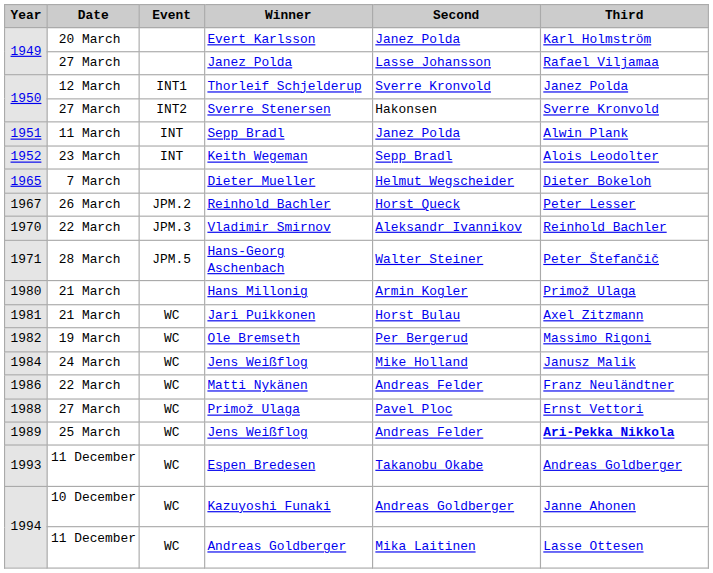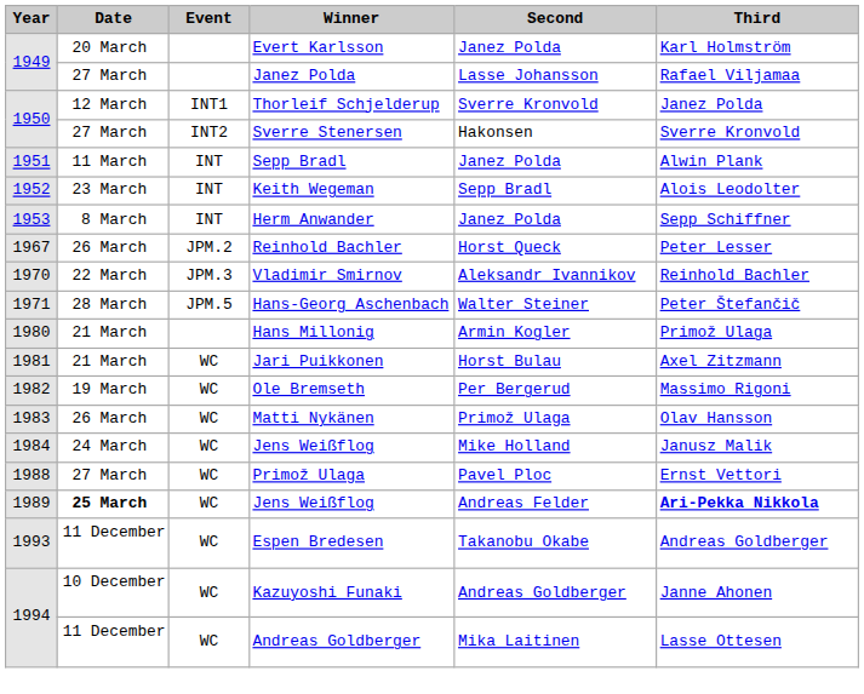 <table class="wikitable plainrowheaders" style="background:#fff; font-size:86%; line-height:15px; border:grey solid 1px; border-collapse:collapse;">
 <tr style="background:#ccc; text-align:center;">
 <th style="background:#ccc;" width="35">Year</th>
 <th style="background:#ccc;" width="88">Date</th>
 <th style="background:#ccc;" width="63">Event</th>
 <th style="background:#ccc;" width="185">Winner</th>
 <th style="background:#ccc;" width="185">Second</th>
 <th style="background:#ccc;" width="185">Third</th>
 </tr>
 <tr>
 <td align=center bgcolor=#E5E5E5 rowspan=2><a href='#'>1949</a></td>
 <td align=right>20 March  </td>
 <td align=center></td>
 <td> <a href='#'>Evert Karlsson</a></td>
 <td> <a href='#'>Janez Polda</a></td>
 <td> <a href='#'>Karl Holmström</a></td>
 </tr>
 <tr>
 <td align=right>27 March  </td>
 <td align=center></td>
 <td> <a href='#'>Janez Polda</a></td>
 <td> <a href='#'>Lasse Johansson</a></td>
 <td> <a href='#'>Rafael Viljamaa</a></td>
 </tr>
 <tr>
 <td align=center bgcolor=#E5E5E5 rowspan=2><a href='#'>1950</a></td>
 <td align=right>12 March  </td>
 <td align=center>INT1</td>
 <td> <a href='#'>Thorleif Schjelderup</a></td>
 <td> <a href='#'>Sverre Kronvold</a></td>
 <td> <a href='#'>Janez Polda</a></td>
 </tr>
 <tr>
 <td align=right>27 March  </td>
 <td align=center>INT2</td>
 <td> <a href='#'>Sverre Stenersen</a></td>
 <td> Hakonsen</td>
 <td> <a href='#'>Sverre Kronvold</a></td>
 </tr>
 <tr>
 <td align=center bgcolor=#E5E5E5><a href='#'>1951</a></td>
 <td align=right>11 March  </td>
 <td align=center>INT</td>
 <td> <a href='#'>Sepp Bradl</a></td>
 <td> <a href='#'>Janez Polda</a></td>
 <td> <a href='#'>Alwin Plank</a></td>
 </tr>
 <tr>
 <td align=center bgcolor=#E5E5E5><a href='#'>1952</a></td>
 <td align=right>23 March  </td>
 <td align=center>INT</td>
 <td> <a href='#'>Keith Wegeman</a></td>
 <td> <a href='#'>Sepp Bradl</a></td>
 <td> <a href='#'>Alois Leodolter</a></td>
 </tr>
 <tr>
-<td align=center bgcolor=#E5E5E5><a href='#'>1965</a></td>
-<td align=right>7 March  </td>
-<td align=center></td>
-<td> <a href='#'>Dieter Mueller</a></td>
-<td> <a href='#'>Helmut Wegscheider</a></td>
-<td> <a href='#'>Dieter Bokeloh</a></td>
+<td align=center bgcolor=#E5E5E5><a href='#'>1953</a></td>
+<td align=right>8 March  </td>
+<td align=center>INT</td>
+<td> <a href='#'>Herm Anwander</a></td>
+<td> <a href='#'>Janez Polda</a></td>
+<td> <a href='#'>Sepp Schiffner</a></td>
 </tr>
 <tr>
 <td align=center bgcolor=#E5E5E5>1967</td>
 <td align=right>26 March  </td>
 <td align=center>JPM.2</td>
 <td> <a href='#'>Reinhold Bachler</a></td>
 <td> <a href='#'>Horst Queck</a></td>
 <td> <a href='#'>Peter Lesser</a></td>
 </tr>
 <tr>
 <td align=center bgcolor=#E5E5E5>1970</td>
 <td align=right>22 March  </td>
 <td align=center>JPM.3</td>
 <td> <a href='#'>Vladimir Smirnov</a></td>
 <td> <a href='#'>Aleksandr Ivannikov</a></td>
 <td> <a href='#'>Reinhold Bachler</a></td>
 </tr>
 <tr>
 <td align=center bgcolor=#E5E5E5>1971</td>
 <td align=right>28 March  </td>
 <td align=center>JPM.5</td>
 <td> <a href='#'>Hans-Georg Aschenbach</a></td>
 <td> <a href='#'>Walter Steiner</a></td>
 <td> <a href='#'>Peter Štefančič</a></td>
 </tr>
 <tr>
 <td align=center bgcolor=#E5E5E5>1980</td>
 <td align=right>21 March  </td>
 <td align=center></td>
 <td> <a href='#'>Hans Millonig</a></td>
 <td> <a href='#'>Armin Kogler</a></td>
 <td> <a href='#'>Primož Ulaga</a></td>
 </tr>
 <tr>
 <td align=center bgcolor=#E5E5E5>1981</td>
 <td align=right>21 March  </td>
 <td align=center>WC</td>
 <td> <a href='#'>Jari Puikkonen</a></td>
 <td> <a href='#'>Horst Bulau</a></td>
 <td> <a href='#'>Axel Zitzmann</a></td>
 </tr>
 <tr>
 <td align=center bgcolor=#E5E5E5>1982</td>
 <td align=right>19 March  </td>
 <td align=center>WC</td>
 <td> <a href='#'>Ole Bremseth</a></td>
 <td> <a href='#'>Per Bergerud</a></td>
 <td> <a href='#'>Massimo Rigoni</a></td>
 </tr>
 <tr>
+<td align=center bgcolor=#E5E5E5>1983</td>
+<td align=right>26 March  </td>
+<td align=center>WC</td>
+<td> <a href='#'>Matti Nykänen</a></td>
+<td> <a href='#'>Primož Ulaga</a></td>
+<td> <a href='#'>Olav Hansson</a></td>
+</tr>
+<tr>
 <td align=center bgcolor=#E5E5E5>1984</td>
 <td align=right>24 March  </td>
 <td align=center>WC</td>
 <td> <a href='#'>Jens Weißflog</a></td>
 <td> <a href='#'>Mike Holland</a></td>
 <td> <a href='#'>Janusz Malik</a></td>
-</tr>
-<tr>
-<td align=center bgcolor=#E5E5E5>1986</td>
-<td align=right>22 March  </td>
-<td align=center>WC</td>
-<td> <a href='#'>Matti Nykänen</a></td>
-<td> <a href='#'>Andreas Felder</a></td>
-<td> <a href='#'>Franz Neuländtner</a></td>
 </tr>
 <tr>
 <td align=center bgcolor=#E5E5E5>1988</td>
 <td align=right>27 March  </td>
 <td align=center>WC</td>
 <td> <a href='#'>Primož Ulaga</a></td>
 <td> <a href='#'>Pavel Ploc</a></td>
 <td> <a href='#'>Ernst Vettori</a></td>
 </tr>
 <tr>
 <td align=center bgcolor=#E5E5E5>1989</td>
-<td align=right>25 March  </td>
+<td align=right><strong>25 March  </strong></td>
 <td align=center>WC</td>
 <td> <a href='#'>Jens Weißflog</a></td>
 <td> <a href='#'>Andreas Felder</a></td>
 <td><strong> <a href='#'>Ari-Pekka Nikkola</a></strong></td>
 </tr>
 <tr>
 <td align=center bgcolor=#E5E5E5>1993</td>
 <td align=right>11 December  </td>
 <td align=center>WC</td>
 <td> <a href='#'>Espen Bredesen</a></td>
 <td> <a href='#'>Takanobu Okabe</a></td>
 <td> <a href='#'>Andreas Goldberger</a></td>
 </tr>
 <tr>
 <td align=center bgcolor=#E5E5E5 rowspan=2>1994</td>
 <td align=right>10 December  </td>
 <td align=center>WC</td>
 <td> <a href='#'>Kazuyoshi Funaki</a></td>
 <td> <a href='#'>Andreas Goldberger</a></td>
 <td> <a href='#'>Janne Ahonen</a></td>
 </tr>
 <tr>
 <td align=right>11 December  </td>
 <td align=center>WC</td>
 <td> <a href='#'>Andreas Goldberger</a></td>
 <td> <a href='#'>Mika Laitinen</a></td>
 <td> <a href='#'>Lasse Ottesen</a></td>
 </tr>
 </table>
